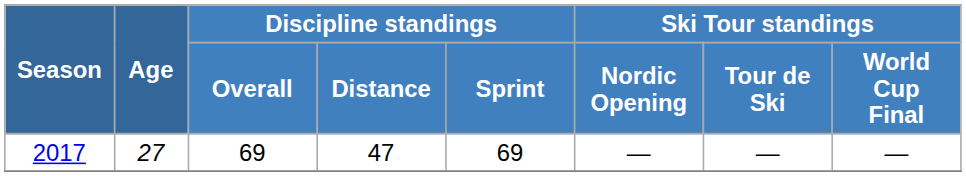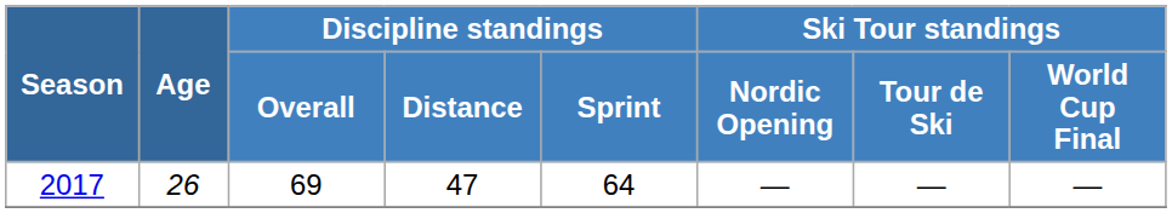 <table class="wikitable" style="font-size:95%; text-align:center; border:grey solid 1px; border-collapse:collapse; background:#ffffff;">
 <tr>
 <th style="background-color:#369; color:white; width:60px;" rowspan="2"> Season </th>
 <th style="background-color:#369; color:white; width:40px;" rowspan="2"> Age </th>
 <th style="background-color:#4180be; color:white;" colspan="3">Discipline standings</th>
 <th style="background-color:#4180be; color:white;" colspan="3">Ski Tour standings</th>
 </tr>
 <tr>
 <th style="background-color:#4180be; color:white; width:75px;">Overall</th>
 <th style="background-color:#4180be; color:white; width:75px;">Distance</th>
 <th style="background-color:#4180be; color:white; width:75px;">Sprint</th>
 <th style="background-color:#4180be; color:white; width:75px;">Nordic<br>Opening</th>
 <th style="background-color:#4180be; color:white; width:75px;">Tour de<br>Ski</th>
 <th style="background-color:#4180be; color:white; width:75px;">World Cup<br>Final</th>
 </tr>
 <tr>
 <td><a href='#'>2017</a></td>
-<td><em>27</em></td>
+<td><em>26</em></td>
 <td>69</td>
 <td>47</td>
-<td>69</td>
+<td>64</td>
 <td>—</td>
 <td>—</td>
 <td>—</td>
 </tr>
 <tr>
 </tr>
 </table>
